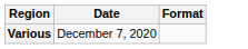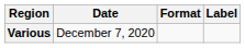 <table class="wikitable plainrowheaders">
 <tr>
 <th>Region</th>
 <th>Date</th>
 <th>Format</th>
+<th>Label</th>
 </tr>
 <tr>
 <th scope="row">Various</th>
 <td>December 7, 2020</td>
 <td></td>
+<td></td>
 </tr>
 </table>
